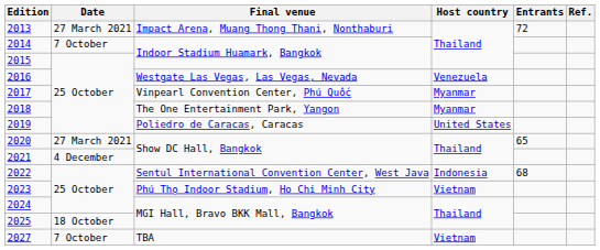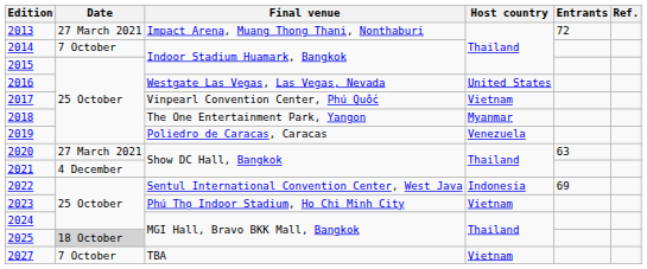 <table class="wikitable col1center col5center col6center sticky-header" style="font-size: 95%">
 <tr>
 <th>Edition</th>
 <th>Date</th>
 <th>Final venue</th>
 <th>Host country</th>
 <th>Entrants</th>
 <th>Ref.</th>
 </tr>
 <tr>
 <td><a href='#'>2013</a></td>
 <td>27 March 2021</td>
 <td><a href='#'>Impact Arena</a>, <a href='#'>Muang Thong Thani</a>, <a href='#'>Nonthaburi</a></td>
 <td rowspan="3"><a href='#'>Thailand</a></td>
 <td>72</td>
 <td></td>
 </tr>
 <tr>
 <td><a href='#'>2014</a></td>
 <td>7 October</td>
 <td rowspan="2"><a href='#'>Indoor Stadium Huamark</a>, <a href='#'>Bangkok</a></td>
 <td></td>
 <td></td>
 </tr>
 <tr>
 <td><a href='#'>2015</a></td>
 <td rowspan="5">25 October</td>
 <td></td>
 <td></td>
 </tr>
 <tr>
 <td><a href='#'>2016</a></td>
 <td><a href='#'>Westgate Las Vegas</a>, <a href='#'>Las Vegas, Nevada</a></td>
-<td><a href='#'>Venezuela</a></td>
+<td><a href='#'>United States</a></td>
 <td></td>
 <td></td>
 </tr>
 <tr>
 <td><a href='#'>2017</a></td>
 <td>Vinpearl Convention Center, <a href='#'>Phú Quốc</a></td>
-<td><a href='#'>Myanmar</a></td>
+<td><a href='#'>Vietnam</a></td>
 <td></td>
 <td></td>
 </tr>
 <tr>
 <td><a href='#'>2018</a></td>
 <td>The One Entertainment Park, <a href='#'>Yangon</a></td>
 <td><a href='#'>Myanmar</a></td>
 <td></td>
 <td></td>
 </tr>
 <tr>
 <td><a href='#'>2019</a></td>
 <td><a href='#'>Poliedro de Caracas</a>, Caracas</td>
-<td><a href='#'>United States</a></td>
+<td><a href='#'>Venezuela</a></td>
 <td></td>
 <td></td>
 </tr>
 <tr>
 <td><a href='#'>2020</a></td>
 <td>27 March 2021</td>
 <td rowspan="2">Show DC Hall, <a href='#'>Bangkok</a></td>
 <td rowspan="2"><a href='#'>Thailand</a></td>
-<td>65</td>
+<td>63</td>
 <td></td>
 </tr>
 <tr>
 <td><a href='#'>2021</a></td>
 <td>4 December</td>
 <td></td>
 <td></td>
 </tr>
 <tr>
 <td><a href='#'>2022</a></td>
 <td rowspan=3>25 October</td>
 <td><a href='#'>Sentul International Convention Center</a>, <a href='#'>West Java</a></td>
 <td><a href='#'>Indonesia</a></td>
-<td>68</td>
+<td>69</td>
 <td></td>
 </tr>
 <tr>
 <td><a href='#'>2023</a></td>
 <td><a href='#'>Phú Thọ Indoor Stadium</a>, <a href='#'>Ho Chi Minh City</a></td>
 <td><a href='#'>Vietnam</a></td>
 <td></td>
 <td></td>
 </tr>
 <tr>
 <td><a href='#'>2024</a></td>
 <td rowspan=2>MGI Hall, Bravo BKK Mall, <a href='#'>Bangkok</a></td>
 <td rowspan=2><a href='#'>Thailand</a></td>
 <td></td>
 <td></td>
 </tr>
 <tr>
 <td><a href='#'>2025</a></td>
-<td>18 October</td>
+<td style="background: lightgrey;">18 October</td>
 <td></td>
 <td></td>
 </tr>
 <tr>
 <td><a href='#'>2027</a></td>
 <td>7 October</td>
 <td>TBA</td>
 <td><a href='#'>Vietnam</a></td>
 <td></td>
 <td></td>
 </tr>
 </table>
